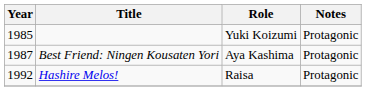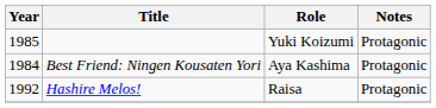 <table class=wikitable>
 <tr>
 <th>Year</th>
 <th>Title</th>
 <th>Role</th>
 <th>Notes</th>
 </tr>
 <tr>
 <td>1985</td>
 <td><em></em></td>
 <td>Yuki Koizumi</td>
 <td>Protagonic</td>
 </tr>
 <tr>
-<td>1987</td>
+<td>1984</td>
 <td><em>Best Friend: Ningen Kousaten Yori</em></td>
 <td>Aya Kashima</td>
 <td>Protagonic</td>
 </tr>
 <tr>
 <td>1992</td>
 <td><em><a href='#'>Hashire Melos!</a></em></td>
 <td>Raisa</td>
 <td>Protagonic</td>
 </tr>
 <tr>
 </tr>
 </table>
